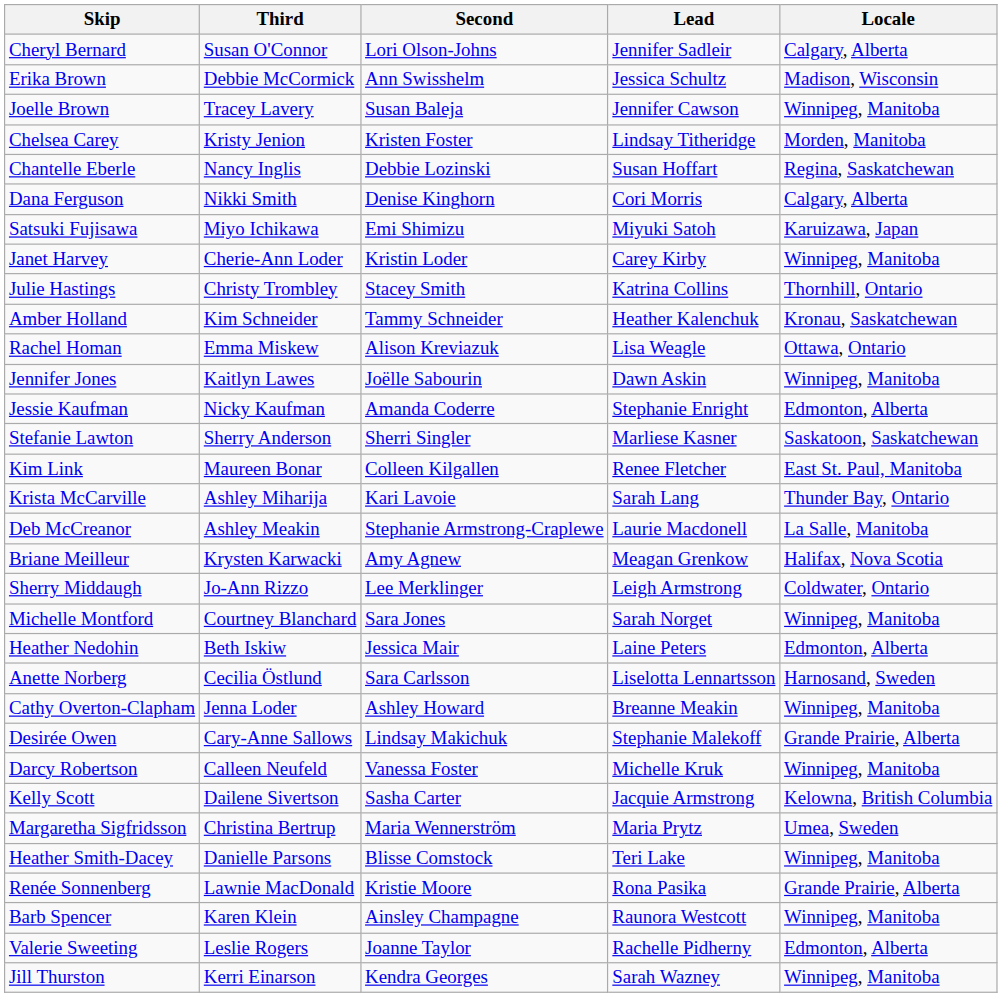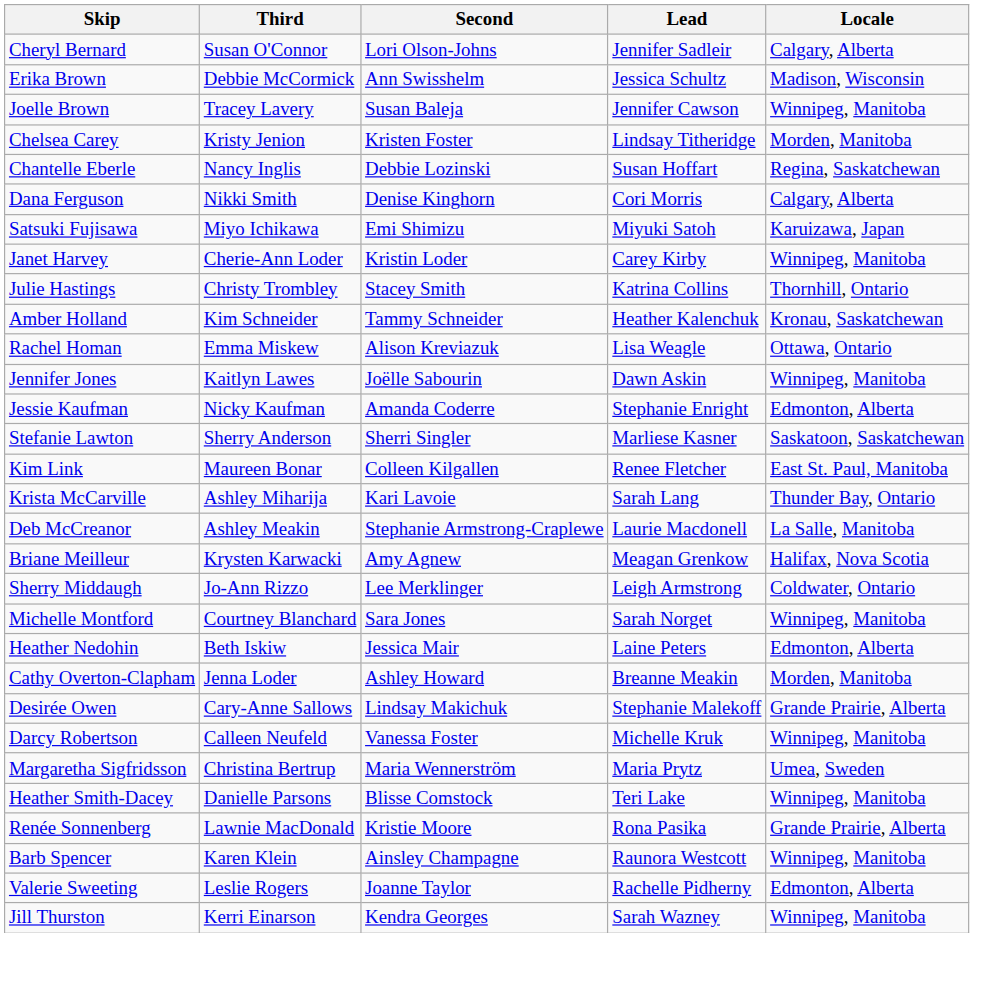 <table class=wikitable>
 <tr>
 <th>Skip</th>
 <th>Third</th>
 <th>Second</th>
 <th>Lead</th>
 <th>Locale</th>
 </tr>
 <tr>
 <td><a href='#'>Cheryl Bernard</a></td>
 <td><a href='#'>Susan O'Connor</a></td>
 <td><a href='#'>Lori Olson-Johns</a></td>
 <td><a href='#'>Jennifer Sadleir</a></td>
 <td> <a href='#'>Calgary</a>, <a href='#'>Alberta</a></td>
 </tr>
 <tr>
 <td><a href='#'>Erika Brown</a></td>
 <td><a href='#'>Debbie McCormick</a></td>
 <td><a href='#'>Ann Swisshelm</a></td>
 <td><a href='#'>Jessica Schultz</a></td>
 <td> <a href='#'>Madison</a>, <a href='#'>Wisconsin</a></td>
 </tr>
 <tr>
 <td><a href='#'>Joelle Brown</a></td>
 <td><a href='#'>Tracey Lavery</a></td>
 <td><a href='#'>Susan Baleja</a></td>
 <td><a href='#'>Jennifer Cawson</a></td>
 <td> <a href='#'>Winnipeg</a>, <a href='#'>Manitoba</a></td>
 </tr>
 <tr>
 <td><a href='#'>Chelsea Carey</a></td>
 <td><a href='#'>Kristy Jenion</a></td>
 <td><a href='#'>Kristen Foster</a></td>
 <td><a href='#'>Lindsay Titheridge</a></td>
 <td> <a href='#'>Morden</a>, <a href='#'>Manitoba</a></td>
 </tr>
 <tr>
 <td><a href='#'>Chantelle Eberle</a></td>
 <td><a href='#'>Nancy Inglis</a></td>
 <td><a href='#'>Debbie Lozinski</a></td>
 <td><a href='#'>Susan Hoffart</a></td>
 <td> <a href='#'>Regina</a>, <a href='#'>Saskatchewan</a></td>
 </tr>
 <tr>
 <td><a href='#'>Dana Ferguson</a></td>
 <td><a href='#'>Nikki Smith</a></td>
 <td><a href='#'>Denise Kinghorn</a></td>
 <td><a href='#'>Cori Morris</a></td>
 <td> <a href='#'>Calgary</a>, <a href='#'>Alberta</a></td>
 </tr>
 <tr>
 <td><a href='#'>Satsuki Fujisawa</a></td>
 <td><a href='#'>Miyo Ichikawa</a></td>
 <td><a href='#'>Emi Shimizu</a></td>
 <td><a href='#'>Miyuki Satoh</a></td>
 <td> <a href='#'>Karuizawa</a>, <a href='#'>Japan</a></td>
 </tr>
 <tr>
 <td><a href='#'>Janet Harvey</a></td>
 <td><a href='#'>Cherie-Ann Loder</a></td>
 <td><a href='#'>Kristin Loder</a></td>
 <td><a href='#'>Carey Kirby</a></td>
 <td> <a href='#'>Winnipeg</a>, <a href='#'>Manitoba</a></td>
 </tr>
 <tr>
 <td><a href='#'>Julie Hastings</a></td>
 <td><a href='#'>Christy Trombley</a></td>
 <td><a href='#'>Stacey Smith</a></td>
 <td><a href='#'>Katrina Collins</a></td>
 <td> <a href='#'>Thornhill</a>, <a href='#'>Ontario</a></td>
 </tr>
 <tr>
 <td><a href='#'>Amber Holland</a></td>
 <td><a href='#'>Kim Schneider</a></td>
 <td><a href='#'>Tammy Schneider</a></td>
 <td><a href='#'>Heather Kalenchuk</a></td>
 <td> <a href='#'>Kronau</a>, <a href='#'>Saskatchewan</a></td>
 </tr>
 <tr>
 <td><a href='#'>Rachel Homan</a></td>
 <td><a href='#'>Emma Miskew</a></td>
 <td><a href='#'>Alison Kreviazuk</a></td>
 <td><a href='#'>Lisa Weagle</a></td>
 <td> <a href='#'>Ottawa</a>, <a href='#'>Ontario</a></td>
 </tr>
 <tr>
 <td><a href='#'>Jennifer Jones</a></td>
 <td><a href='#'>Kaitlyn Lawes</a></td>
 <td><a href='#'>Joëlle Sabourin</a></td>
 <td><a href='#'>Dawn Askin</a></td>
 <td> <a href='#'>Winnipeg</a>, <a href='#'>Manitoba</a></td>
 </tr>
 <tr>
 <td><a href='#'>Jessie Kaufman</a></td>
 <td><a href='#'>Nicky Kaufman</a></td>
 <td><a href='#'>Amanda Coderre</a></td>
 <td><a href='#'>Stephanie Enright</a></td>
 <td> <a href='#'>Edmonton</a>, <a href='#'>Alberta</a></td>
 </tr>
 <tr>
 <td><a href='#'>Stefanie Lawton</a></td>
 <td><a href='#'>Sherry Anderson</a></td>
 <td><a href='#'>Sherri Singler</a></td>
 <td><a href='#'>Marliese Kasner</a></td>
 <td> <a href='#'>Saskatoon</a>, <a href='#'>Saskatchewan</a></td>
 </tr>
 <tr>
 <td><a href='#'>Kim Link</a></td>
 <td><a href='#'>Maureen Bonar</a></td>
 <td><a href='#'>Colleen Kilgallen</a></td>
 <td><a href='#'>Renee Fletcher</a></td>
 <td> <a href='#'>East St. Paul, Manitoba</a></td>
 </tr>
 <tr>
 <td><a href='#'>Krista McCarville</a></td>
 <td><a href='#'>Ashley Miharija</a></td>
 <td><a href='#'>Kari Lavoie</a></td>
 <td><a href='#'>Sarah Lang</a></td>
 <td> <a href='#'>Thunder Bay</a>, <a href='#'>Ontario</a></td>
 </tr>
 <tr>
 <td><a href='#'>Deb McCreanor</a></td>
 <td><a href='#'>Ashley Meakin</a></td>
 <td><a href='#'>Stephanie Armstrong-Craplewe</a></td>
 <td><a href='#'>Laurie Macdonell</a></td>
 <td> <a href='#'>La Salle</a>, <a href='#'>Manitoba</a></td>
 </tr>
 <tr>
 <td><a href='#'>Briane Meilleur</a></td>
 <td><a href='#'>Krysten Karwacki</a></td>
 <td><a href='#'>Amy Agnew</a></td>
 <td><a href='#'>Meagan Grenkow</a></td>
 <td> <a href='#'>Halifax</a>, <a href='#'>Nova Scotia</a></td>
 </tr>
 <tr>
 <td><a href='#'>Sherry Middaugh</a></td>
 <td><a href='#'>Jo-Ann Rizzo</a></td>
 <td><a href='#'>Lee Merklinger</a></td>
 <td><a href='#'>Leigh Armstrong</a></td>
 <td> <a href='#'>Coldwater</a>, <a href='#'>Ontario</a></td>
 </tr>
 <tr>
 <td><a href='#'>Michelle Montford</a></td>
 <td><a href='#'>Courtney Blanchard</a></td>
 <td><a href='#'>Sara Jones</a></td>
 <td><a href='#'>Sarah Norget</a></td>
 <td> <a href='#'>Winnipeg</a>, <a href='#'>Manitoba</a></td>
 </tr>
 <tr>
 <td><a href='#'>Heather Nedohin</a></td>
 <td><a href='#'>Beth Iskiw</a></td>
 <td><a href='#'>Jessica Mair</a></td>
 <td><a href='#'>Laine Peters</a></td>
 <td> <a href='#'>Edmonton</a>, <a href='#'>Alberta</a></td>
 </tr>
 <tr>
-<td><a href='#'>Anette Norberg</a></td>
-<td><a href='#'>Cecilia Östlund</a></td>
-<td><a href='#'>Sara Carlsson</a></td>
-<td><a href='#'>Liselotta Lennartsson</a></td>
-<td> <a href='#'>Harnosand</a>, <a href='#'>Sweden</a></td>
-</tr>
-<tr>
 <td><a href='#'>Cathy Overton-Clapham</a></td>
 <td><a href='#'>Jenna Loder</a></td>
 <td><a href='#'>Ashley Howard</a></td>
 <td><a href='#'>Breanne Meakin</a></td>
-<td> <a href='#'>Winnipeg</a>, <a href='#'>Manitoba</a></td>
+<td> <a href='#'>Morden</a>, <a href='#'>Manitoba</a></td>
 </tr>
 <tr>
 <td><a href='#'>Desirée Owen</a></td>
 <td><a href='#'>Cary-Anne Sallows</a></td>
 <td><a href='#'>Lindsay Makichuk</a></td>
 <td><a href='#'>Stephanie Malekoff</a></td>
 <td> <a href='#'>Grande Prairie</a>, <a href='#'>Alberta</a></td>
 </tr>
 <tr>
 <td><a href='#'>Darcy Robertson</a></td>
 <td><a href='#'>Calleen Neufeld</a></td>
 <td><a href='#'>Vanessa Foster</a></td>
 <td><a href='#'>Michelle Kruk</a></td>
 <td> <a href='#'>Winnipeg</a>, <a href='#'>Manitoba</a></td>
-</tr>
-<tr>
-<td><a href='#'>Kelly Scott</a></td>
-<td><a href='#'>Dailene Sivertson</a></td>
-<td><a href='#'>Sasha Carter</a></td>
-<td><a href='#'>Jacquie Armstrong</a></td>
-<td> <a href='#'>Kelowna</a>, <a href='#'>British Columbia</a></td>
 </tr>
 <tr>
 <td><a href='#'>Margaretha Sigfridsson</a></td>
 <td><a href='#'>Christina Bertrup</a></td>
 <td><a href='#'>Maria Wennerström</a></td>
 <td><a href='#'>Maria Prytz</a></td>
 <td> <a href='#'>Umea</a>, <a href='#'>Sweden</a></td>
 </tr>
 <tr>
 <td><a href='#'>Heather Smith-Dacey</a></td>
 <td><a href='#'>Danielle Parsons</a></td>
 <td><a href='#'>Blisse Comstock</a></td>
 <td><a href='#'>Teri Lake</a></td>
 <td> <a href='#'>Winnipeg</a>, <a href='#'>Manitoba</a></td>
 </tr>
 <tr>
 <td><a href='#'>Renée Sonnenberg</a></td>
 <td><a href='#'>Lawnie MacDonald</a></td>
 <td><a href='#'>Kristie Moore</a></td>
 <td><a href='#'>Rona Pasika</a></td>
 <td> <a href='#'>Grande Prairie</a>, <a href='#'>Alberta</a></td>
 </tr>
 <tr>
 <td><a href='#'>Barb Spencer</a></td>
 <td><a href='#'>Karen Klein</a></td>
 <td><a href='#'>Ainsley Champagne</a></td>
 <td><a href='#'>Raunora Westcott</a></td>
 <td> <a href='#'>Winnipeg</a>, <a href='#'>Manitoba</a></td>
 </tr>
 <tr>
 <td><a href='#'>Valerie Sweeting</a></td>
 <td><a href='#'>Leslie Rogers</a></td>
 <td><a href='#'>Joanne Taylor</a></td>
 <td><a href='#'>Rachelle Pidherny</a></td>
 <td> <a href='#'>Edmonton</a>, <a href='#'>Alberta</a></td>
 </tr>
 <tr>
 <td><a href='#'>Jill Thurston</a></td>
 <td><a href='#'>Kerri Einarson</a></td>
 <td><a href='#'>Kendra Georges</a></td>
 <td><a href='#'>Sarah Wazney</a></td>
 <td> <a href='#'>Winnipeg</a>, <a href='#'>Manitoba</a></td>
 </tr>
 </table>
